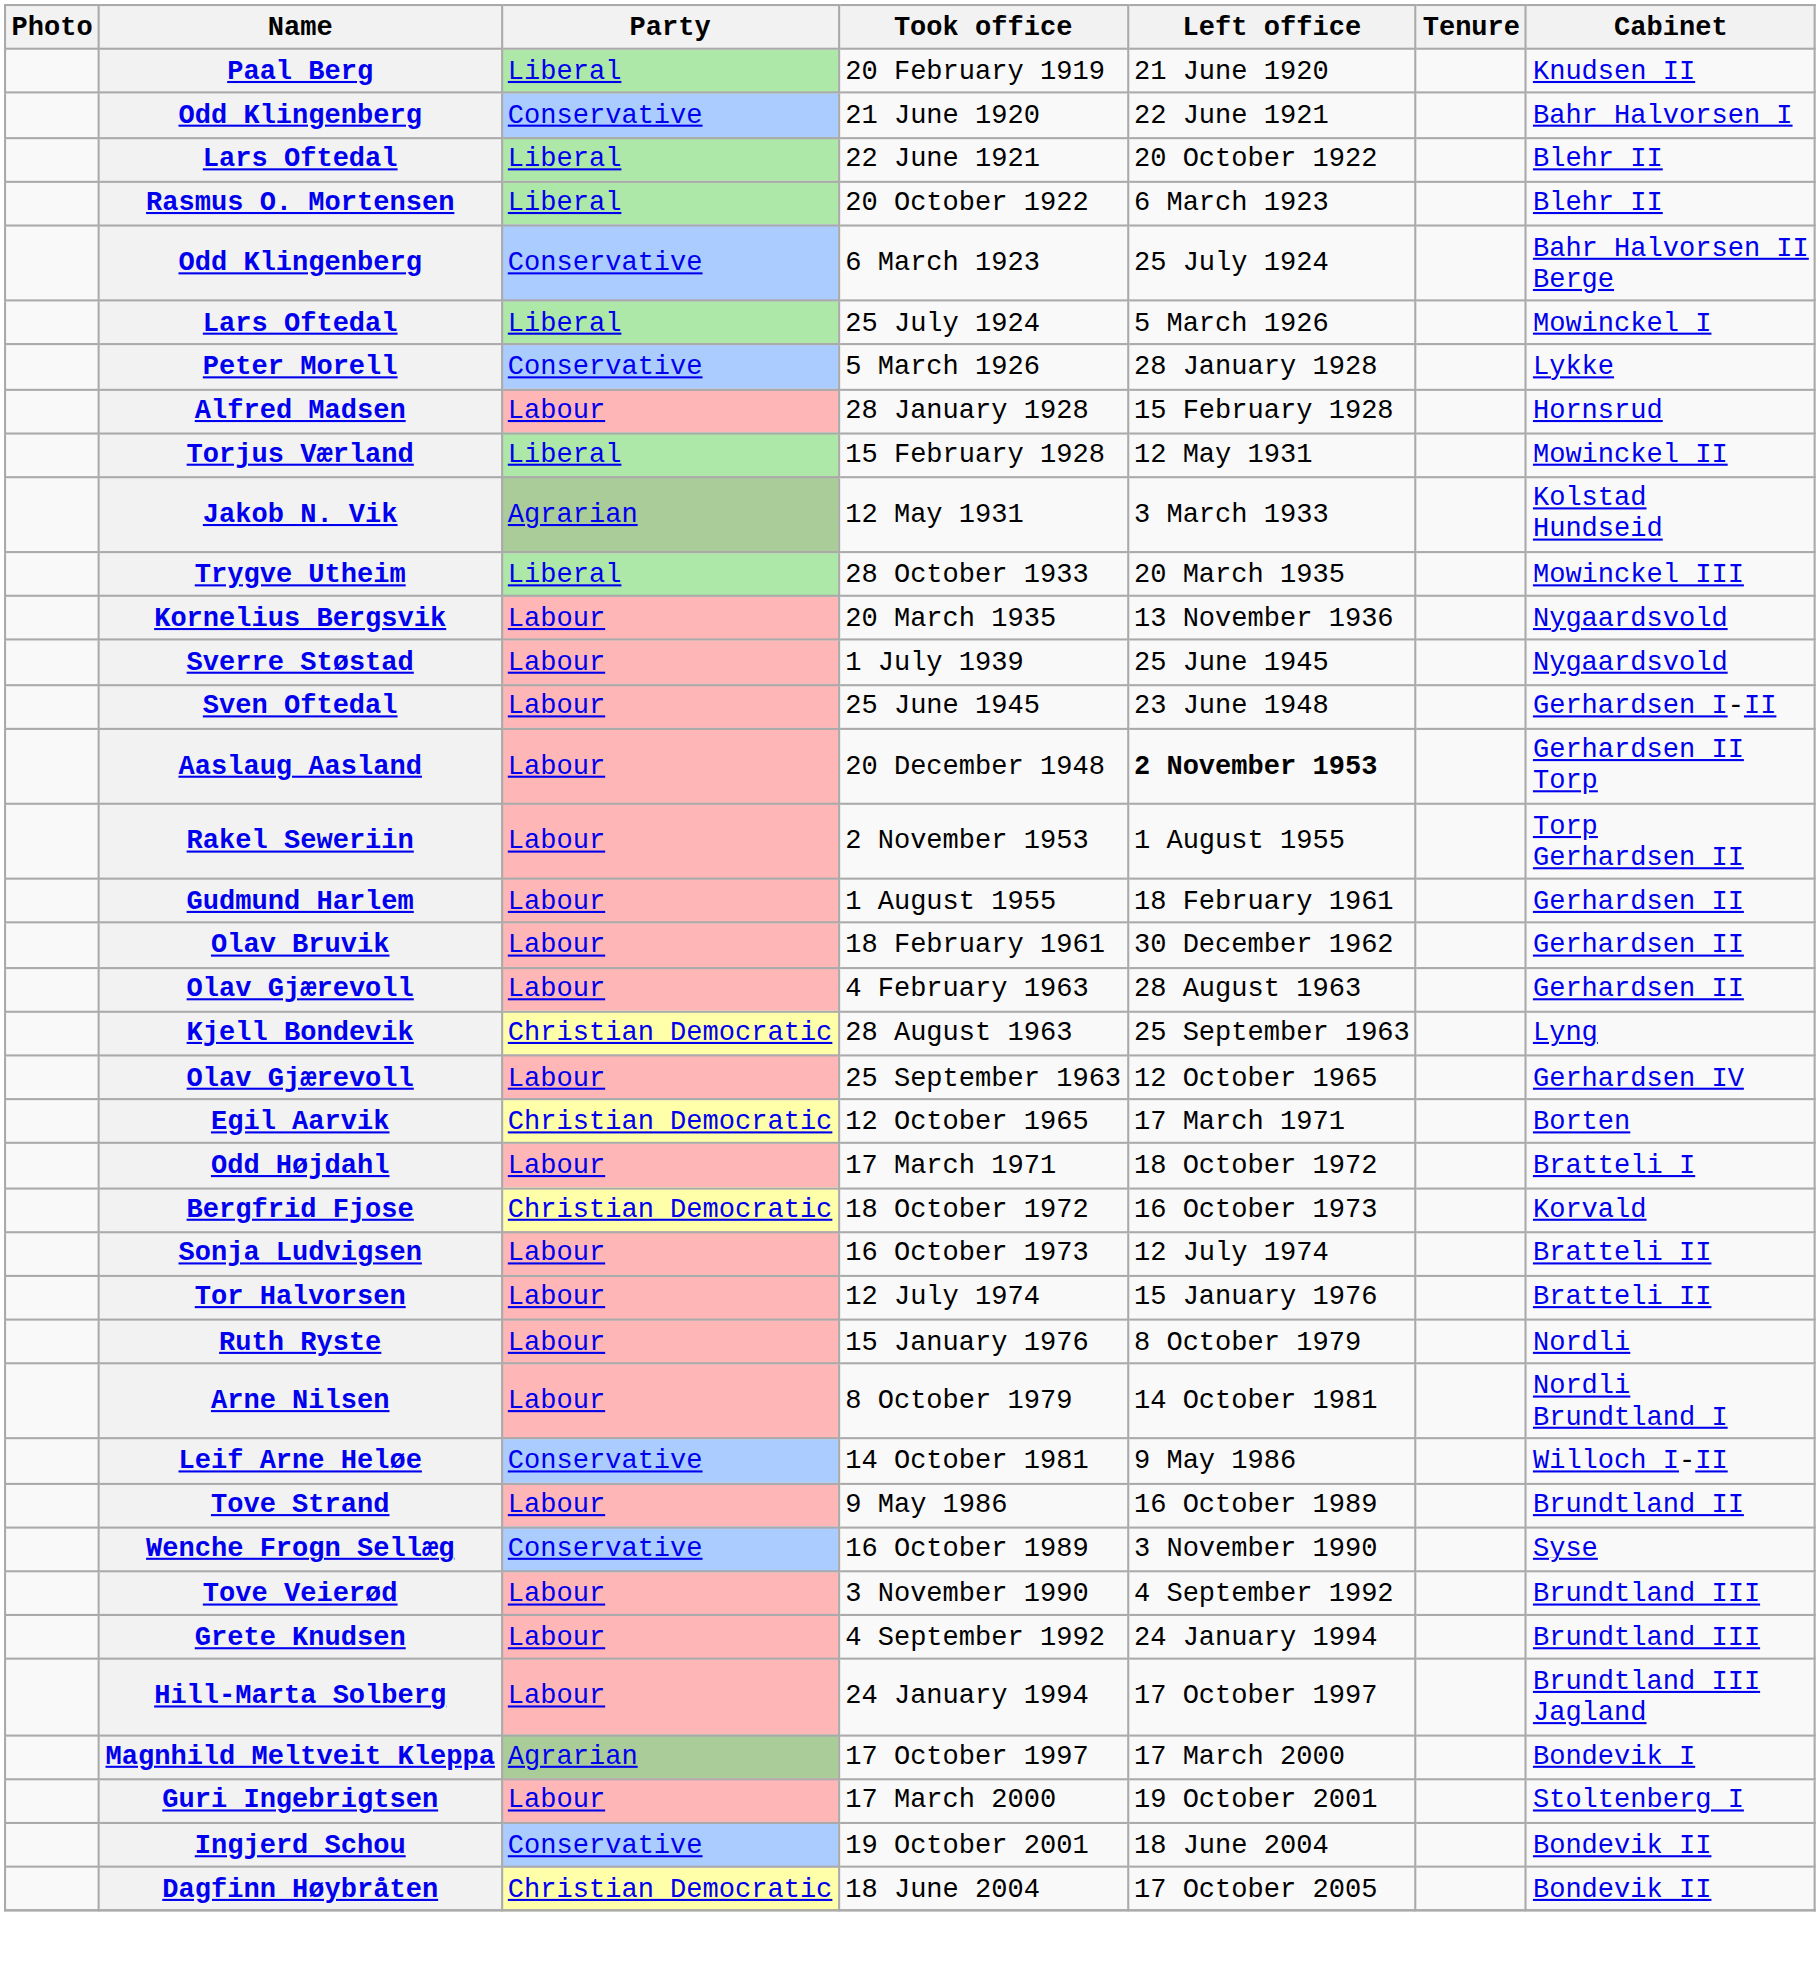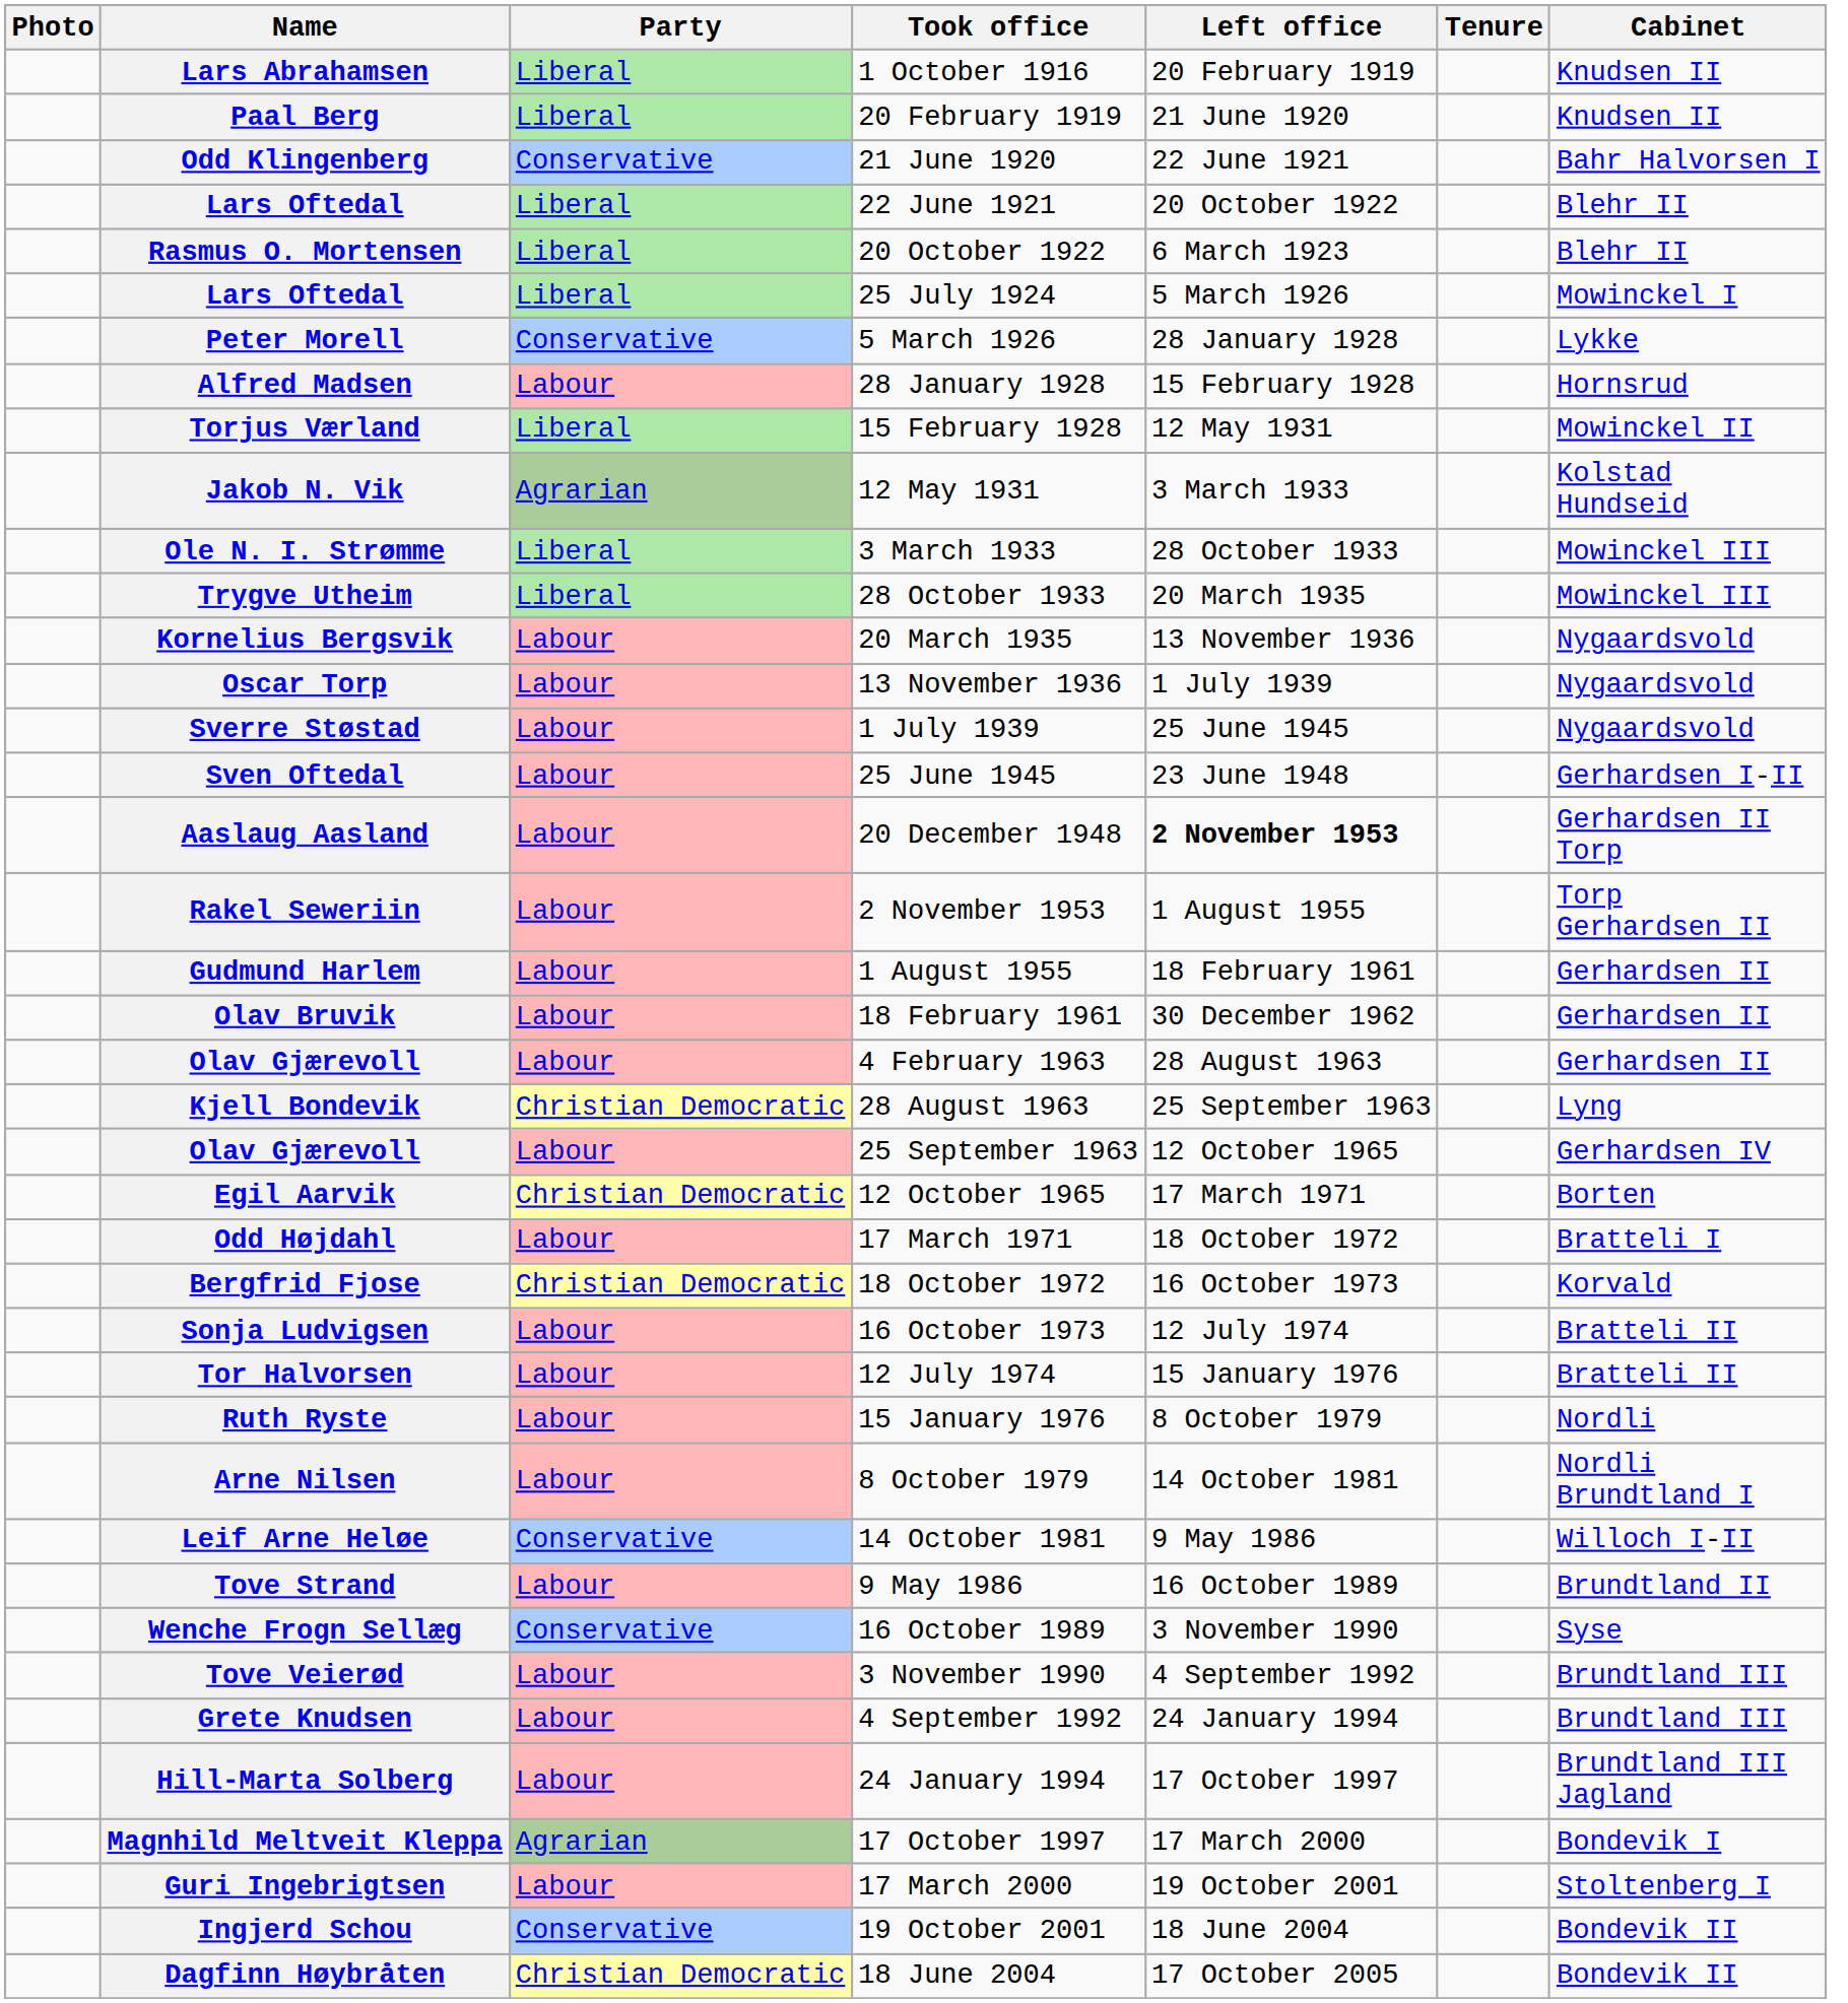 <table class="wikitable plainrowheaders sortable">
 <tr>
 <th scope=col class=unsortable>Photo</th>
 <th scope=col>Name</th>
 <th scope=col>Party</th>
 <th scope=col>Took office</th>
 <th scope=col>Left office</th>
 <th scope=col>Tenure</th>
 <th scope=col>Cabinet</th>
+</tr>
+<tr>
+<td align=center></td>
+<th scope=row><a href='#'>Lars Abrahamsen</a></th>
+<td style="background:#AEE8A8"><a href='#'>Liberal</a></td>
+<td>1 October 1916</td>
+<td>20 February 1919</td>
+<td></td>
+<td><a href='#'>Knudsen II</a></td>
 </tr>
 <tr>
 <td align=center></td>
 <th scope=row><a href='#'>Paal Berg</a></th>
 <td style="background:#AEE8A8"><a href='#'>Liberal</a></td>
 <td>20 February 1919</td>
 <td>21 June 1920</td>
 <td></td>
 <td><a href='#'>Knudsen II</a></td>
 </tr>
 <tr>
 <td align=center></td>
 <th scope=row><a href='#'>Odd Klingenberg</a></th>
 <td style="background:#AACCFF"><a href='#'>Conservative</a></td>
 <td>21 June 1920</td>
 <td>22 June 1921</td>
 <td></td>
 <td><a href='#'>Bahr Halvorsen I</a></td>
 </tr>
 <tr>
 <td align=center></td>
 <th scope=row><a href='#'>Lars Oftedal</a></th>
 <td style="background:#AEE8A8"><a href='#'>Liberal</a></td>
 <td>22 June 1921</td>
 <td>20 October 1922</td>
 <td></td>
 <td><a href='#'>Blehr II</a></td>
 </tr>
 <tr>
 <td align=center></td>
 <th scope=row><a href='#'>Rasmus O. Mortensen</a></th>
 <td style="background:#AEE8A8"><a href='#'>Liberal</a></td>
 <td>20 October 1922</td>
 <td>6 March 1923</td>
 <td></td>
 <td><a href='#'>Blehr II</a></td>
-</tr>
-<tr>
-<td align=center></td>
-<th scope=row><a href='#'>Odd Klingenberg</a></th>
-<td style="background:#AACCFF"><a href='#'>Conservative</a></td>
-<td>6 March 1923</td>
-<td>25 July 1924</td>
-<td></td>
-<td><a href='#'>Bahr Halvorsen II</a> <br> <a href='#'>Berge</a></td>
 </tr>
 <tr>
 <td align=center></td>
 <th scope=row><a href='#'>Lars Oftedal</a></th>
 <td style="background:#AEE8A8"><a href='#'>Liberal</a></td>
 <td>25 July 1924</td>
 <td>5 March 1926</td>
 <td></td>
 <td><a href='#'>Mowinckel I</a></td>
 </tr>
 <tr>
 <td align=center></td>
 <th scope=row><a href='#'>Peter Morell</a></th>
 <td style="background:#AACCFF"><a href='#'>Conservative</a></td>
 <td>5 March 1926</td>
 <td>28 January 1928</td>
 <td></td>
 <td><a href='#'>Lykke</a></td>
 </tr>
 <tr>
 <td align=center></td>
 <th scope=row><a href='#'>Alfred Madsen</a></th>
 <td style="background:#FFB6B6"><a href='#'>Labour</a></td>
 <td>28 January 1928</td>
 <td>15 February 1928</td>
 <td></td>
 <td><a href='#'>Hornsrud</a></td>
 </tr>
 <tr>
 <td align=center></td>
 <th scope=row><a href='#'>Torjus Værland</a></th>
 <td style="background:#AEE8A8"><a href='#'>Liberal</a></td>
 <td>15 February 1928</td>
 <td>12 May 1931</td>
 <td></td>
 <td><a href='#'>Mowinckel II</a></td>
 </tr>
 <tr>
 <td align=center></td>
 <th scope=row><a href='#'>Jakob N. Vik</a></th>
 <td style="background:#AACC99"><a href='#'>Agrarian</a></td>
 <td>12 May 1931</td>
 <td>3 March 1933</td>
 <td></td>
 <td><a href='#'>Kolstad</a> <br> <a href='#'>Hundseid</a></td>
 </tr>
 <tr>
 <td align=center></td>
+<th scope=row><a href='#'>Ole N. I. Strømme</a></th>
+<td style="background:#AEE8A8"><a href='#'>Liberal</a></td>
+<td>3 March 1933</td>
+<td>28 October 1933</td>
+<td></td>
+<td><a href='#'>Mowinckel III</a></td>
+</tr>
+<tr>
+<td align=center></td>
 <th scope=row><a href='#'>Trygve Utheim</a></th>
 <td style="background:#AEE8A8"><a href='#'>Liberal</a></td>
 <td>28 October 1933</td>
 <td>20 March 1935</td>
 <td></td>
 <td><a href='#'>Mowinckel III</a></td>
 </tr>
 <tr>
 <td align=center></td>
 <th scope=row><a href='#'>Kornelius Bergsvik</a></th>
 <td style="background:#FFB6B6"><a href='#'>Labour</a></td>
 <td>20 March 1935</td>
 <td>13 November 1936</td>
+<td></td>
+<td><a href='#'>Nygaardsvold</a></td>
+</tr>
+<tr>
+<td align=center></td>
+<th scope=row><a href='#'>Oscar Torp</a></th>
+<td style="background:#FFB6B6"><a href='#'>Labour</a></td>
+<td>13 November 1936</td>
+<td>1 July 1939</td>
 <td></td>
 <td><a href='#'>Nygaardsvold</a></td>
 </tr>
 <tr>
 <td align=center></td>
 <th scope=row><a href='#'>Sverre Støstad</a></th>
 <td style="background:#FFB6B6"><a href='#'>Labour</a></td>
 <td>1 July 1939</td>
 <td>25 June 1945</td>
 <td></td>
 <td><a href='#'>Nygaardsvold</a></td>
 </tr>
 <tr>
 <td align=center></td>
 <th scope=row><a href='#'>Sven Oftedal</a></th>
 <td style="background:#FFB6B6"><a href='#'>Labour</a></td>
 <td>25 June 1945</td>
 <td>23 June 1948</td>
 <td></td>
 <td><a href='#'>Gerhardsen I</a>-<a href='#'>II</a></td>
 </tr>
 <tr>
 <td align=center></td>
 <th scope=row><a href='#'>Aaslaug Aasland</a></th>
 <td style="background:#FFB6B6"><a href='#'>Labour</a></td>
 <td>20 December 1948</td>
 <td><strong>2 November 1953</strong></td>
 <td></td>
 <td><a href='#'>Gerhardsen II</a> <br> <a href='#'>Torp</a></td>
 </tr>
 <tr>
 <td align=center></td>
 <th scope=row><a href='#'>Rakel Seweriin</a></th>
 <td style="background:#FFB6B6"><a href='#'>Labour</a></td>
 <td>2 November 1953</td>
 <td>1 August 1955</td>
 <td></td>
 <td><a href='#'>Torp</a> <br> <a href='#'>Gerhardsen II</a></td>
 </tr>
 <tr>
 <td align=center></td>
 <th scope=row><a href='#'>Gudmund Harlem</a></th>
 <td style="background:#FFB6B6"><a href='#'>Labour</a></td>
 <td>1 August 1955</td>
 <td>18 February 1961</td>
 <td></td>
 <td><a href='#'>Gerhardsen II</a></td>
 </tr>
 <tr>
 <td align=center></td>
 <th scope=row><a href='#'>Olav Bruvik</a></th>
 <td style="background:#FFB6B6"><a href='#'>Labour</a></td>
 <td>18 February 1961</td>
 <td>30 December 1962</td>
 <td></td>
 <td><a href='#'>Gerhardsen II</a></td>
 </tr>
 <tr>
 <td align=center></td>
 <th scope=row><a href='#'>Olav Gjærevoll</a></th>
 <td style="background:#FFB6B6"><a href='#'>Labour</a></td>
 <td>4 February 1963</td>
 <td>28 August 1963</td>
 <td></td>
 <td><a href='#'>Gerhardsen II</a></td>
 </tr>
 <tr>
 <td align=center></td>
 <th scope=row><a href='#'>Kjell Bondevik</a></th>
 <td style="background:#FFFFAA"><a href='#'>Christian Democratic</a></td>
 <td>28 August 1963</td>
 <td>25 September 1963</td>
 <td></td>
 <td><a href='#'>Lyng</a></td>
 </tr>
 <tr>
 <td align=center></td>
 <th scope=row><a href='#'>Olav Gjærevoll</a></th>
 <td style="background:#FFB6B6"><a href='#'>Labour</a></td>
 <td>25 September 1963</td>
 <td>12 October 1965</td>
 <td></td>
 <td><a href='#'>Gerhardsen IV</a></td>
 </tr>
 <tr>
 <td align=center></td>
 <th scope=row><a href='#'>Egil Aarvik</a></th>
 <td style="background:#FFFFAA"><a href='#'>Christian Democratic</a></td>
 <td>12 October 1965</td>
 <td>17 March 1971</td>
 <td></td>
 <td><a href='#'>Borten</a></td>
 </tr>
 <tr>
 <td align=center></td>
 <th scope=row><a href='#'>Odd Højdahl</a></th>
 <td style="background:#FFB6B6"><a href='#'>Labour</a></td>
 <td>17 March 1971</td>
 <td>18 October 1972</td>
 <td></td>
 <td><a href='#'>Bratteli I</a></td>
 </tr>
 <tr>
 <td align=center></td>
 <th scope=row><a href='#'>Bergfrid Fjose</a></th>
 <td style="background:#FFFFAA"><a href='#'>Christian Democratic</a></td>
 <td>18 October 1972</td>
 <td>16 October 1973</td>
 <td></td>
 <td><a href='#'>Korvald</a></td>
 </tr>
 <tr>
 <td align=center></td>
 <th scope=row><a href='#'>Sonja Ludvigsen</a></th>
 <td style="background:#FFB6B6"><a href='#'>Labour</a></td>
 <td>16 October 1973</td>
 <td>12 July 1974</td>
 <td></td>
 <td><a href='#'>Bratteli II</a></td>
 </tr>
 <tr>
 <td align=center></td>
 <th scope=row><a href='#'>Tor Halvorsen</a></th>
 <td style="background:#FFB6B6"><a href='#'>Labour</a></td>
 <td>12 July 1974</td>
 <td>15 January 1976</td>
 <td></td>
 <td><a href='#'>Bratteli II</a></td>
 </tr>
 <tr>
 <td align=center></td>
 <th scope=row><a href='#'>Ruth Ryste</a></th>
 <td style="background:#FFB6B6"><a href='#'>Labour</a></td>
 <td>15 January 1976</td>
 <td>8 October 1979</td>
 <td></td>
 <td><a href='#'>Nordli</a></td>
 </tr>
 <tr>
 <td align=center></td>
 <th scope=row><a href='#'>Arne Nilsen</a></th>
 <td style="background:#FFB6B6"><a href='#'>Labour</a></td>
 <td>8 October 1979</td>
 <td>14 October 1981</td>
 <td></td>
 <td><a href='#'>Nordli</a> <br> <a href='#'>Brundtland I</a></td>
 </tr>
 <tr>
 <td align=center></td>
 <th scope=row><a href='#'>Leif Arne Heløe</a></th>
 <td style="background:#AACCFF"><a href='#'>Conservative</a></td>
 <td>14 October 1981</td>
 <td>9 May 1986</td>
 <td></td>
 <td><a href='#'>Willoch I</a>-<a href='#'>II</a></td>
 </tr>
 <tr>
 <td align=center></td>
 <th scope=row><a href='#'>Tove Strand</a></th>
 <td style="background:#FFB6B6"><a href='#'>Labour</a></td>
 <td>9 May 1986</td>
 <td>16 October 1989</td>
 <td></td>
 <td><a href='#'>Brundtland II</a></td>
 </tr>
 <tr>
 <td align=center></td>
 <th scope=row><a href='#'>Wenche Frogn Sellæg</a></th>
 <td style="background:#AACCFF"><a href='#'>Conservative</a></td>
 <td>16 October 1989</td>
 <td>3 November 1990</td>
 <td></td>
 <td><a href='#'>Syse</a></td>
 </tr>
 <tr>
 <td align=center></td>
 <th scope=row><a href='#'>Tove Veierød</a></th>
 <td style="background:#FFB6B6"><a href='#'>Labour</a></td>
 <td>3 November 1990</td>
 <td>4 September 1992</td>
 <td></td>
 <td><a href='#'>Brundtland III</a></td>
 </tr>
 <tr>
 <td align=center></td>
 <th scope=row><a href='#'>Grete Knudsen</a></th>
 <td style="background:#FFB6B6"><a href='#'>Labour</a></td>
 <td>4 September 1992</td>
 <td>24 January 1994</td>
 <td></td>
 <td><a href='#'>Brundtland III</a></td>
 </tr>
 <tr>
 <td align=center></td>
 <th scope=row><a href='#'>Hill-Marta Solberg</a></th>
 <td style="background:#FFB6B6"><a href='#'>Labour</a></td>
 <td>24 January 1994</td>
 <td>17 October 1997</td>
 <td></td>
 <td><a href='#'>Brundtland III</a> <br> <a href='#'>Jagland</a></td>
 </tr>
 <tr>
 <td align=center></td>
 <th scope=row><a href='#'>Magnhild Meltveit Kleppa</a></th>
 <td style="background:#AACC99"><a href='#'>Agrarian</a></td>
 <td>17 October 1997</td>
 <td>17 March 2000</td>
 <td></td>
 <td><a href='#'>Bondevik I</a></td>
 </tr>
 <tr>
 <td align=center></td>
 <th scope=row><a href='#'>Guri Ingebrigtsen</a></th>
 <td style="background:#FFB6B6"><a href='#'>Labour</a></td>
 <td>17 March 2000</td>
 <td>19 October 2001</td>
 <td></td>
 <td><a href='#'>Stoltenberg I</a></td>
 </tr>
 <tr>
 <td align=center></td>
 <th scope=row><a href='#'>Ingjerd Schou</a></th>
 <td style="background:#AACCFF"><a href='#'>Conservative</a></td>
 <td>19 October 2001</td>
 <td>18 June 2004</td>
 <td></td>
 <td><a href='#'>Bondevik II</a></td>
 </tr>
 <tr>
 <td align=center></td>
 <th scope=row><a href='#'>Dagfinn Høybråten</a></th>
 <td style="background:#FFFFAA"><a href='#'>Christian Democratic</a></td>
 <td>18 June 2004</td>
 <td>17 October 2005</td>
 <td></td>
 <td><a href='#'>Bondevik II</a></td>
 </tr>
 <tr>
 </tr>
 </table>
